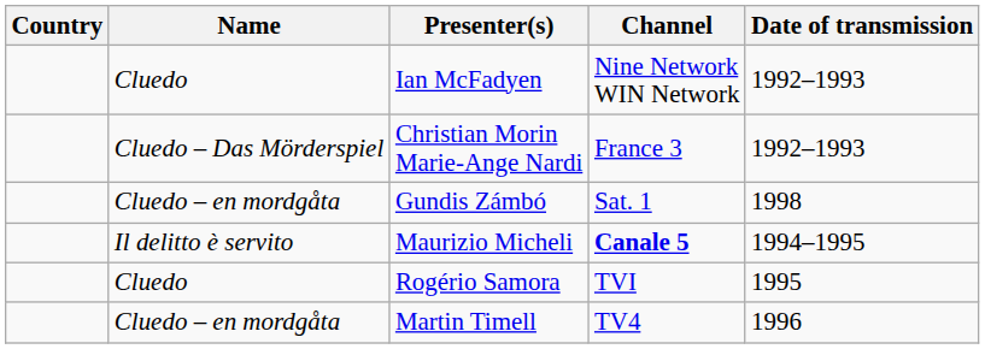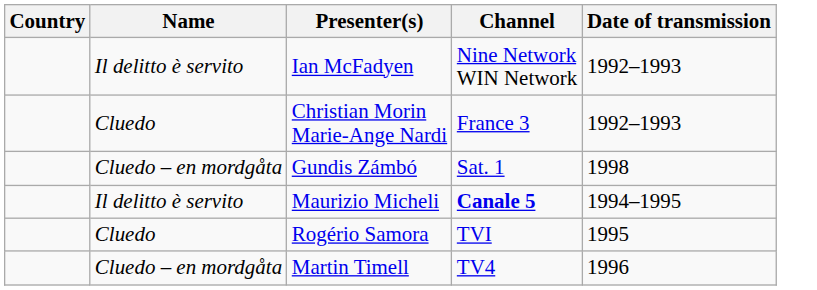 <table class="wikitable">
 <tr>
 <th>Country</th>
 <th>Name</th>
 <th>Presenter(s)</th>
 <th>Channel</th>
 <th>Date of transmission</th>
 </tr>
 <tr>
 <td></td>
-<td><em>Cluedo</em></td>
+<td><em>Il delitto è servito</em></td>
 <td><a href='#'>Ian McFadyen</a></td>
 <td><a href='#'>Nine Network</a><br>WIN Network</td>
 <td>1992–1993</td>
 </tr>
 <tr>
 <td></td>
-<td><em>Cluedo – Das Mörderspiel</em></td>
+<td><em>Cluedo</em></td>
 <td><a href='#'>Christian Morin</a><br><a href='#'>Marie-Ange Nardi</a></td>
 <td><a href='#'>France 3</a></td>
 <td>1992–1993</td>
 </tr>
 <tr>
 <td></td>
 <td><em>Cluedo – en mordgåta</em></td>
 <td><a href='#'>Gundis Zámbó</a></td>
 <td><a href='#'>Sat. 1</a></td>
 <td>1998</td>
 </tr>
 <tr>
 <td></td>
 <td><em>Il delitto è servito</em></td>
 <td><a href='#'>Maurizio Micheli</a></td>
 <td><strong><a href='#'>Canale 5</a></strong></td>
 <td>1994–1995</td>
 </tr>
 <tr>
 <td></td>
 <td><em>Cluedo</em></td>
 <td><a href='#'>Rogério Samora</a></td>
 <td><a href='#'>TVI</a></td>
 <td>1995</td>
 </tr>
 <tr>
 <td></td>
 <td><em>Cluedo – en mordgåta</em></td>
 <td><a href='#'>Martin Timell</a></td>
 <td><a href='#'>TV4</a></td>
 <td>1996</td>
 </tr>
 </table>
